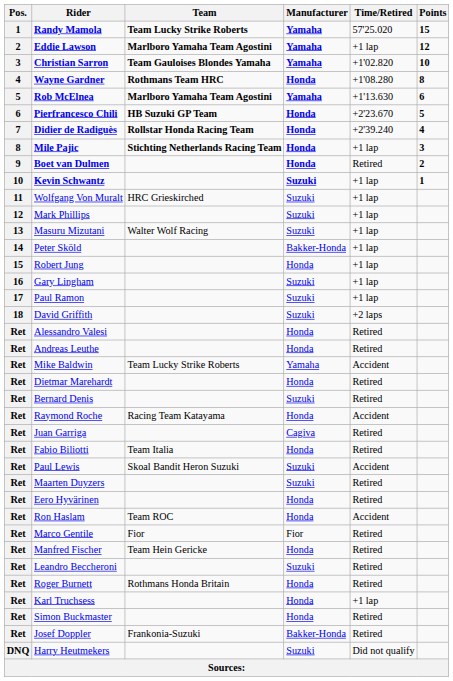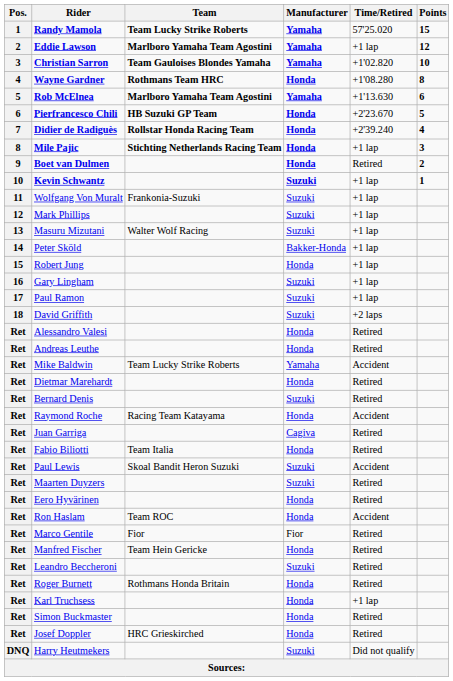 <table class="wikitable" style="font-size: 95%;">
 <tr>
 <th>Pos.</th>
 <th>Rider</th>
 <th>Team</th>
 <th>Manufacturer</th>
 <th>Time/Retired</th>
 <th>Points</th>
 </tr>
 <tr>
 <th>1</th>
 <td> <strong><a href='#'>Randy Mamola</a></strong></td>
 <td><strong>Team Lucky Strike Roberts</strong></td>
 <td><strong><a href='#'>Yamaha</a></strong></td>
 <td>57'25.020</td>
 <td><strong>15</strong></td>
 </tr>
 <tr>
 <th>2</th>
 <td> <strong><a href='#'>Eddie Lawson</a></strong></td>
 <td><strong>Marlboro Yamaha Team Agostini</strong></td>
 <td><strong><a href='#'>Yamaha</a></strong></td>
 <td>+1 lap</td>
 <td><strong>12</strong></td>
 </tr>
 <tr>
 <th>3</th>
 <td> <strong><a href='#'>Christian Sarron</a></strong></td>
 <td><strong>Team Gauloises Blondes Yamaha</strong></td>
 <td><strong><a href='#'>Yamaha</a></strong></td>
 <td>+1'02.820</td>
 <td><strong>10</strong></td>
 </tr>
 <tr>
 <th>4</th>
 <td> <strong><a href='#'>Wayne Gardner</a></strong></td>
 <td><strong>Rothmans Team HRC</strong></td>
 <td><strong><a href='#'>Honda</a></strong></td>
 <td>+1'08.280</td>
 <td><strong>8</strong></td>
 </tr>
 <tr>
 <th>5</th>
 <td> <strong><a href='#'>Rob McElnea</a></strong></td>
 <td><strong>Marlboro Yamaha Team Agostini</strong></td>
 <td><strong><a href='#'>Yamaha</a></strong></td>
 <td>+1'13.630</td>
 <td><strong>6</strong></td>
 </tr>
 <tr>
 <th>6</th>
 <td> <strong><a href='#'>Pierfrancesco Chili</a></strong></td>
 <td><strong>HB Suzuki GP Team</strong></td>
 <td><strong><a href='#'>Honda</a></strong></td>
 <td>+2'23.670</td>
 <td><strong>5</strong></td>
 </tr>
 <tr>
 <th>7</th>
 <td> <strong><a href='#'>Didier de Radiguès</a></strong></td>
 <td><strong>Rollstar Honda Racing Team</strong></td>
 <td><strong><a href='#'>Honda</a></strong></td>
 <td>+2'39.240</td>
 <td><strong>4</strong></td>
 </tr>
 <tr>
 <th>8</th>
 <td> <strong><a href='#'>Mile Pajic</a></strong></td>
 <td><strong>Stichting Netherlands Racing Team</strong></td>
 <td><strong><a href='#'>Honda</a></strong></td>
 <td>+1 lap</td>
 <td><strong>3</strong></td>
 </tr>
 <tr>
 <th>9</th>
 <td> <strong><a href='#'>Boet van Dulmen</a></strong></td>
 <td></td>
 <td><strong><a href='#'>Honda</a></strong></td>
 <td>Retired</td>
 <td><strong>2</strong></td>
 </tr>
 <tr>
 <th>10</th>
 <td> <strong><a href='#'>Kevin Schwantz</a></strong></td>
 <td></td>
 <td><strong><a href='#'>Suzuki</a></strong></td>
 <td>+1 lap</td>
 <td><strong>1</strong></td>
 </tr>
 <tr>
 <th>11</th>
 <td> <a href='#'>Wolfgang Von Muralt</a></td>
-<td>HRC Grieskirched</td>
+<td>Frankonia-Suzuki</td>
 <td><a href='#'>Suzuki</a></td>
 <td>+1 lap</td>
 <td></td>
 </tr>
 <tr>
 <th>12</th>
 <td> <a href='#'>Mark Phillips</a></td>
 <td></td>
 <td><a href='#'>Suzuki</a></td>
 <td>+1 lap</td>
 <td></td>
 </tr>
 <tr>
 <th>13</th>
 <td> <a href='#'>Masuru Mizutani</a></td>
 <td>Walter Wolf Racing</td>
 <td><a href='#'>Suzuki</a></td>
 <td>+1 lap</td>
 <td></td>
 </tr>
 <tr>
 <th>14</th>
 <td> <a href='#'>Peter Sköld</a></td>
 <td></td>
 <td><a href='#'>Bakker-Honda</a></td>
 <td>+1 lap</td>
 <td></td>
 </tr>
 <tr>
 <th>15</th>
 <td> <a href='#'>Robert Jung</a></td>
 <td></td>
 <td><a href='#'>Honda</a></td>
 <td>+1 lap</td>
 <td></td>
 </tr>
 <tr>
 <th>16</th>
 <td> <a href='#'>Gary Lingham</a></td>
 <td></td>
 <td><a href='#'>Suzuki</a></td>
 <td>+1 lap</td>
 <td></td>
 </tr>
 <tr>
 <th>17</th>
 <td> <a href='#'>Paul Ramon</a></td>
 <td></td>
 <td><a href='#'>Suzuki</a></td>
 <td>+1 lap</td>
 <td></td>
 </tr>
 <tr>
 <th>18</th>
 <td> <a href='#'>David Griffith</a></td>
 <td></td>
 <td><a href='#'>Suzuki</a></td>
 <td>+2 laps</td>
 <td></td>
 </tr>
 <tr>
 <th>Ret</th>
 <td> <a href='#'>Alessandro Valesi</a></td>
 <td></td>
 <td><a href='#'>Honda</a></td>
 <td>Retired</td>
 <td></td>
 </tr>
 <tr>
 <th>Ret</th>
 <td> <a href='#'>Andreas Leuthe</a></td>
 <td></td>
 <td><a href='#'>Honda</a></td>
 <td>Retired</td>
 <td></td>
 </tr>
 <tr>
 <th>Ret</th>
 <td> <a href='#'>Mike Baldwin</a></td>
 <td>Team Lucky Strike Roberts</td>
 <td><a href='#'>Yamaha</a></td>
 <td>Accident</td>
 <td></td>
 </tr>
 <tr>
 <th>Ret</th>
 <td> <a href='#'>Dietmar Marehardt</a></td>
 <td></td>
 <td><a href='#'>Honda</a></td>
 <td>Retired</td>
 <td></td>
 </tr>
 <tr>
 <th>Ret</th>
 <td> <a href='#'>Bernard Denis</a></td>
 <td></td>
 <td><a href='#'>Suzuki</a></td>
 <td>Retired</td>
 <td></td>
 </tr>
 <tr>
 <th>Ret</th>
 <td> <a href='#'>Raymond Roche</a></td>
 <td>Racing Team Katayama</td>
 <td><a href='#'>Honda</a></td>
 <td>Accident</td>
 <td></td>
 </tr>
 <tr>
 <th>Ret</th>
 <td> <a href='#'>Juan Garriga</a></td>
 <td></td>
 <td><a href='#'>Cagiva</a></td>
 <td>Retired</td>
 <td></td>
 </tr>
 <tr>
 <th>Ret</th>
 <td> <a href='#'>Fabio Biliotti</a></td>
 <td>Team Italia</td>
 <td><a href='#'>Honda</a></td>
 <td>Retired</td>
 <td></td>
 </tr>
 <tr>
 <th>Ret</th>
 <td> <a href='#'>Paul Lewis</a></td>
 <td>Skoal Bandit Heron Suzuki</td>
 <td><a href='#'>Suzuki</a></td>
 <td>Accident</td>
 <td></td>
 </tr>
 <tr>
 <th>Ret</th>
 <td> <a href='#'>Maarten Duyzers</a></td>
 <td></td>
 <td><a href='#'>Suzuki</a></td>
 <td>Retired</td>
 <td></td>
 </tr>
 <tr>
 <th>Ret</th>
 <td> <a href='#'>Eero Hyvärinen</a></td>
 <td></td>
 <td><a href='#'>Honda</a></td>
 <td>Retired</td>
 <td></td>
 </tr>
 <tr>
 <th>Ret</th>
 <td> <a href='#'>Ron Haslam</a></td>
 <td>Team ROC</td>
 <td><a href='#'>Honda</a></td>
 <td>Accident</td>
 <td></td>
 </tr>
 <tr>
 <th>Ret</th>
 <td> <a href='#'>Marco Gentile</a></td>
 <td>Fior</td>
 <td>Fior</td>
 <td>Retired</td>
 <td></td>
 </tr>
 <tr>
 <th>Ret</th>
 <td> <a href='#'>Manfred Fischer</a></td>
 <td>Team Hein Gericke</td>
 <td><a href='#'>Honda</a></td>
 <td>Retired</td>
 <td></td>
 </tr>
 <tr>
 <th>Ret</th>
 <td> <a href='#'>Leandro Beccheroni</a></td>
 <td></td>
 <td><a href='#'>Suzuki</a></td>
 <td>Retired</td>
 <td></td>
 </tr>
 <tr>
 <th>Ret</th>
 <td> <a href='#'>Roger Burnett</a></td>
 <td>Rothmans Honda Britain</td>
 <td><a href='#'>Honda</a></td>
 <td>Retired</td>
 <td></td>
 </tr>
 <tr>
 <th>Ret</th>
 <td> <a href='#'>Karl Truchsess</a></td>
 <td></td>
 <td><a href='#'>Honda</a></td>
 <td>+1 lap</td>
 <td></td>
 </tr>
 <tr>
 <th>Ret</th>
 <td> <a href='#'>Simon Buckmaster</a></td>
 <td></td>
 <td><a href='#'>Honda</a></td>
 <td>Retired</td>
 <td></td>
 </tr>
 <tr>
 <th>Ret</th>
 <td> <a href='#'>Josef Doppler</a></td>
-<td>Frankonia-Suzuki</td>
-<td><a href='#'>Bakker-Honda</a></td>
+<td>HRC Grieskirched</td>
+<td><a href='#'>Honda</a></td>
 <td>Retired</td>
 <td></td>
 </tr>
 <tr>
 <th>DNQ</th>
 <td> <a href='#'>Harry Heutmekers</a></td>
 <td></td>
 <td><a href='#'>Suzuki</a></td>
 <td>Did not qualify</td>
 <td></td>
 </tr>
 <tr>
 <th colspan=8>Sources: </th>
 </tr>
 </table>
